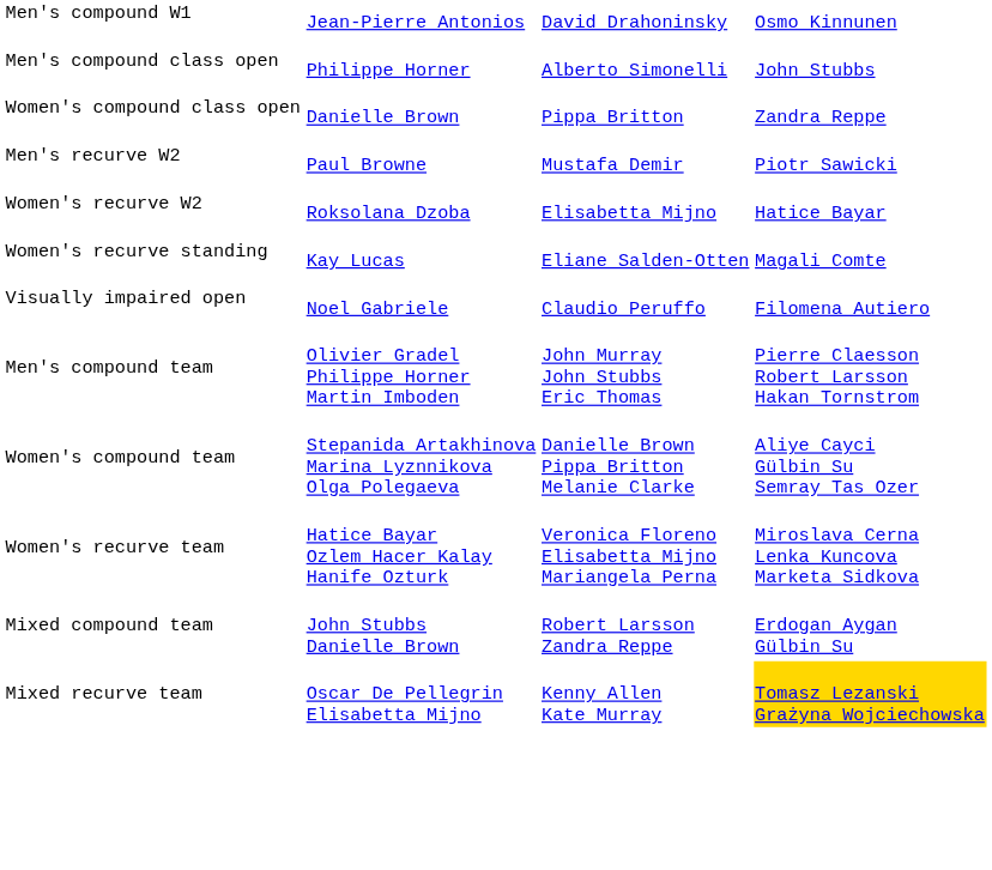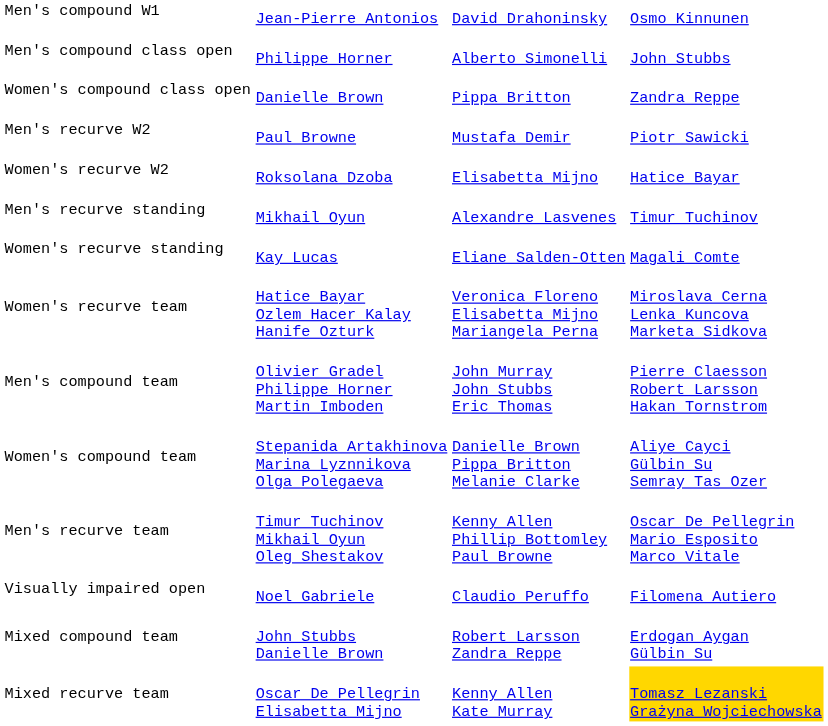 <table>
 <tr>
 <td>Men's compound W1</td>
 <td><br><a href='#'>Jean-Pierre Antonios</a></td>
 <td><br><a href='#'>David Drahoninsky</a></td>
 <td><br><a href='#'>Osmo Kinnunen</a></td>
 </tr>
 <tr>
 <td>Men's compound class open</td>
 <td><br><a href='#'>Philippe Horner</a></td>
 <td><br><a href='#'>Alberto Simonelli</a></td>
 <td><br><a href='#'>John Stubbs</a></td>
 </tr>
 <tr>
 <td>Women's compound class open</td>
 <td><br><a href='#'>Danielle Brown</a></td>
 <td><br><a href='#'>Pippa Britton</a></td>
 <td><br><a href='#'>Zandra Reppe</a></td>
 </tr>
 <tr>
 <td>Men's recurve W2</td>
 <td><br><a href='#'>Paul Browne</a></td>
 <td><br><a href='#'>Mustafa Demir</a></td>
 <td><br><a href='#'>Piotr Sawicki</a></td>
 </tr>
 <tr>
 <td>Women's recurve W2</td>
 <td><br><a href='#'>Roksolana Dzoba</a></td>
 <td><br><a href='#'>Elisabetta Mijno</a></td>
 <td><br><a href='#'>Hatice Bayar</a></td>
 </tr>
 <tr>
+<td>Men's recurve standing</td>
+<td><br><a href='#'>Mikhail Oyun</a></td>
+<td><br><a href='#'>Alexandre Lasvenes</a></td>
+<td><br><a href='#'>Timur Tuchinov</a></td>
+</tr>
+<tr>
 <td>Women's recurve standing</td>
 <td><br><a href='#'>Kay Lucas</a></td>
 <td><br><a href='#'>Eliane Salden-Otten</a></td>
 <td><br><a href='#'>Magali Comte</a></td>
 </tr>
 <tr>
-<td>Visually impaired open</td>
-<td><br><a href='#'>Noel Gabriele</a></td>
-<td><br><a href='#'>Claudio Peruffo</a></td>
-<td><br><a href='#'>Filomena Autiero</a></td>
+<td>Women's recurve team</td>
+<td><br><a href='#'>Hatice Bayar</a><br><a href='#'>Ozlem Hacer Kalay</a><br><a href='#'>Hanife Ozturk</a></td>
+<td><br><a href='#'>Veronica Floreno</a><br><a href='#'>Elisabetta Mijno</a><br><a href='#'>Mariangela Perna</a></td>
+<td><br><a href='#'>Miroslava Cerna</a><br><a href='#'>Lenka Kuncova</a><br><a href='#'>Marketa Sidkova</a></td>
 </tr>
 <tr>
 <td>Men's compound team</td>
 <td><br><a href='#'>Olivier Gradel</a><br><a href='#'>Philippe Horner</a><br><a href='#'>Martin Imboden</a></td>
 <td><br><a href='#'>John Murray</a><br><a href='#'>John Stubbs</a><br><a href='#'>Eric Thomas</a></td>
 <td><br><a href='#'>Pierre Claesson</a><br><a href='#'>Robert Larsson</a><br><a href='#'>Hakan Tornstrom</a></td>
 </tr>
 <tr>
 <td>Women's compound team</td>
 <td><br><a href='#'>Stepanida Artakhinova</a><br><a href='#'>Marina Lyznnikova</a><br><a href='#'>Olga Polegaeva</a></td>
 <td><br><a href='#'>Danielle Brown</a><br><a href='#'>Pippa Britton</a><br><a href='#'>Melanie Clarke</a></td>
 <td><br><a href='#'>Aliye Cayci</a><br><a href='#'>Gülbin Su</a><br><a href='#'>Semray Tas Ozer</a></td>
 </tr>
 <tr>
-<td>Women's recurve team</td>
-<td><br><a href='#'>Hatice Bayar</a><br><a href='#'>Ozlem Hacer Kalay</a><br><a href='#'>Hanife Ozturk</a></td>
-<td><br><a href='#'>Veronica Floreno</a><br><a href='#'>Elisabetta Mijno</a><br><a href='#'>Mariangela Perna</a></td>
-<td><br><a href='#'>Miroslava Cerna</a><br><a href='#'>Lenka Kuncova</a><br><a href='#'>Marketa Sidkova</a></td>
+<td>Men's recurve team</td>
+<td><br><a href='#'>Timur Tuchinov</a><br><a href='#'>Mikhail Oyun</a><br><a href='#'>Oleg Shestakov</a></td>
+<td><br><a href='#'>Kenny Allen</a><br><a href='#'>Phillip Bottomley</a><br><a href='#'>Paul Browne</a></td>
+<td><br><a href='#'>Oscar De Pellegrin</a><br><a href='#'>Mario Esposito</a><br><a href='#'>Marco Vitale</a></td>
+</tr>
+<tr>
+<td>Visually impaired open</td>
+<td><br><a href='#'>Noel Gabriele</a></td>
+<td><br><a href='#'>Claudio Peruffo</a></td>
+<td><br><a href='#'>Filomena Autiero</a></td>
 </tr>
 <tr>
 <td>Mixed compound team</td>
 <td><br><a href='#'>John Stubbs</a><br><a href='#'>Danielle Brown</a></td>
 <td><br><a href='#'>Robert Larsson</a><br><a href='#'>Zandra Reppe</a></td>
 <td><br><a href='#'>Erdogan Aygan</a><br><a href='#'>Gülbin Su</a></td>
 </tr>
 <tr>
 <td>Mixed recurve team</td>
 <td><br><a href='#'>Oscar De Pellegrin</a><br><a href='#'>Elisabetta Mijno</a></td>
 <td><br><a href='#'>Kenny Allen</a><br><a href='#'>Kate Murray</a></td>
 <td style="background: gold;"><br><a href='#'>Tomasz Lezanski</a><br><a href='#'>Grażyna Wojciechowska</a></td>
 </tr>
 </table>
